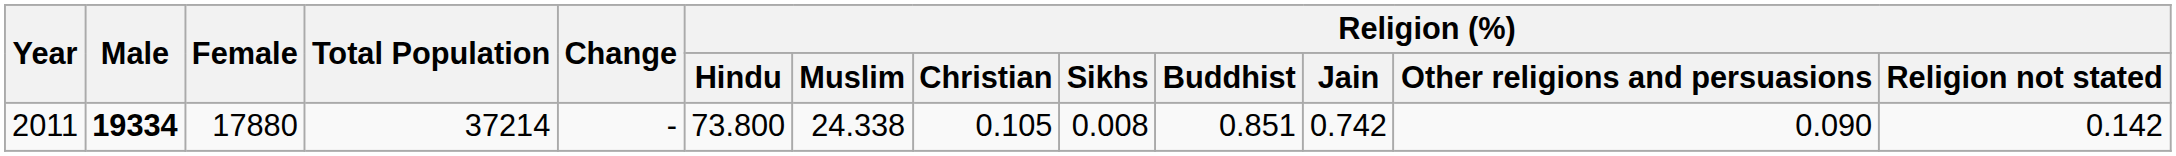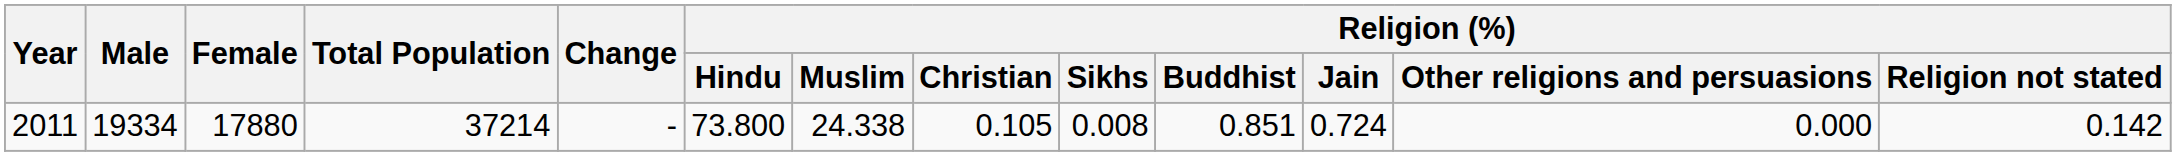 <table class="wikitable">
 <tr>
 <th rowspan="2">Year</th>
 <th rowspan="2">Male</th>
 <th rowspan="2">Female</th>
 <th rowspan="2">Total Population</th>
 <th rowspan="2">Change</th>
 <th colspan="8">Religion (%)</th>
 </tr>
 <tr>
 <th>Hindu</th>
 <th>Muslim</th>
 <th>Christian</th>
 <th>Sikhs</th>
 <th>Buddhist</th>
 <th>Jain</th>
 <th>Other religions and persuasions</th>
 <th>Religion not stated</th>
 </tr>
 <tr>
 <td>2011</td>
-<td style="text-align:right;"><strong>19334</strong></td>
+<td style="text-align:right;">19334</td>
 <td style="text-align:right;">17880</td>
 <td style="text-align:right;">37214</td>
 <td style="text-align:right;">-</td>
 <td style="text-align:right;">73.800</td>
 <td style="text-align:right;">24.338</td>
 <td style="text-align:right;">0.105</td>
 <td style="text-align:right;">0.008</td>
 <td style="text-align:right;">0.851</td>
-<td style="text-align:right;">0.742</td>
-<td style="text-align:right;">0.090</td>
+<td style="text-align:right;">0.724</td>
+<td style="text-align:right;">0.000</td>
 <td style="text-align:right;">0.142</td>
 </tr>
 </table>
